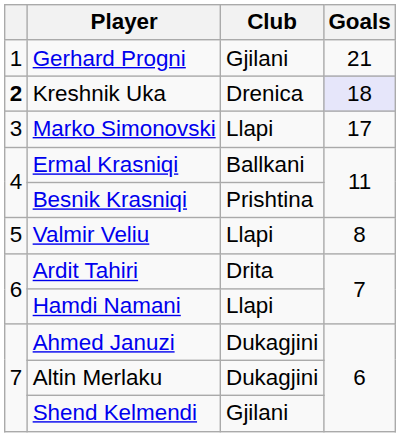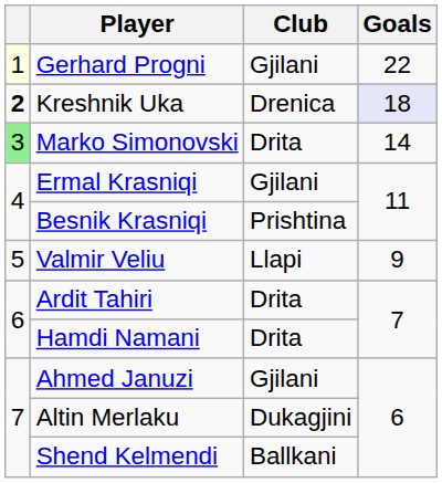 <table class="wikitable">
 <tr>
 <th></th>
 <th>Player</th>
 <th>Club</th>
 <th>Goals</th>
 </tr>
 <tr>
-<td align="center">1</td>
+<td align="center" style="background: lightyellow;">1</td>
 <td> <a href='#'>Gerhard Progni</a></td>
 <td>Gjilani</td>
-<td align="center">21</td>
+<td align="center">22</td>
 </tr>
 <tr>
 <td align="center"><strong>2</strong></td>
 <td> Kreshnik Uka</td>
 <td>Drenica</td>
 <td align="center" style="background: lavender;">18</td>
 </tr>
 <tr>
-<td align="center">3</td>
+<td align="center" style="background: lightgreen;">3</td>
 <td> <a href='#'>Marko Simonovski</a></td>
-<td>Llapi</td>
-<td align="center">17</td>
+<td>Drita</td>
+<td align="center">14</td>
 </tr>
 <tr>
 <td align="center" rowspan="2">4</td>
 <td> <a href='#'>Ermal Krasniqi</a></td>
-<td>Ballkani</td>
+<td>Gjilani</td>
 <td align="center" rowspan="2">11</td>
 </tr>
 <tr>
 <td> <a href='#'>Besnik Krasniqi</a></td>
 <td>Prishtina</td>
 </tr>
 <tr>
 <td align="center">5</td>
 <td> <a href='#'>Valmir Veliu</a></td>
 <td>Llapi</td>
-<td align="center">8</td>
+<td align="center">9</td>
 </tr>
 <tr>
 <td align="center" rowspan="2">6</td>
 <td> <a href='#'>Ardit Tahiri</a></td>
 <td>Drita</td>
 <td align="center" rowspan="2">7</td>
 </tr>
 <tr>
 <td> <a href='#'>Hamdi Namani</a></td>
-<td>Llapi</td>
+<td>Drita</td>
 </tr>
 <tr>
 <td align="center" rowspan="3">7</td>
 <td> <a href='#'>Ahmed Januzi</a></td>
-<td>Dukagjini</td>
+<td>Gjilani</td>
 <td align="center" rowspan="3">6</td>
 </tr>
 <tr>
 <td> Altin Merlaku</td>
 <td>Dukagjini</td>
 </tr>
 <tr>
 <td> <a href='#'>Shend Kelmendi</a></td>
-<td>Gjilani</td>
+<td>Ballkani</td>
 </tr>
 </table>
